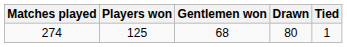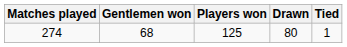 <table class="wikitable" style="text-align: center;">
 <tr>
 <th>Matches played</th>
+<th>Gentlemen won</th>
 <th>Players won</th>
-<th>Gentlemen won</th>
 <th>Drawn</th>
 <th>Tied</th>
 </tr>
 <tr>
 <td>274</td>
+<td>68</td>
 <td>125</td>
-<td>68</td>
 <td>80</td>
 <td>1</td>
 </tr>
 </table>
